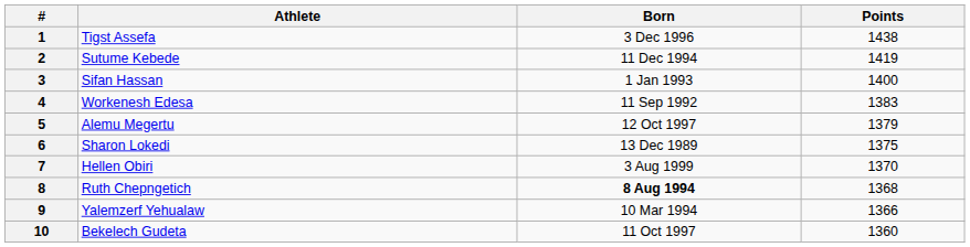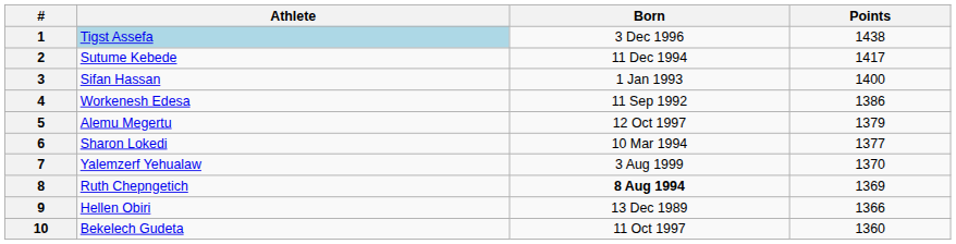 <table class="wikitable" width=80% style="font-size:90%; text-align:center;">
 <tr>
 <th>#</th>
 <th>Athlete</th>
 <th>Born</th>
 <th>Points</th>
 </tr>
 <tr>
 <th>1</th>
-<td align=left> <a href='#'>Tigst Assefa</a></td>
+<td align=left style="background: lightblue;"> <a href='#'>Tigst Assefa</a></td>
 <td>3 Dec 1996</td>
 <td>1438</td>
 </tr>
 <tr>
 <th>2</th>
 <td align=left> <a href='#'>Sutume Kebede</a></td>
 <td>11 Dec 1994</td>
-<td>1419</td>
+<td>1417</td>
 </tr>
 <tr>
 <th>3</th>
 <td align=left> <a href='#'>Sifan Hassan</a></td>
 <td>1 Jan 1993</td>
 <td>1400</td>
 </tr>
 <tr>
 <th>4</th>
 <td align=left> <a href='#'>Workenesh Edesa</a></td>
 <td>11 Sep 1992</td>
-<td>1383</td>
+<td>1386</td>
 </tr>
 <tr>
 <th>5</th>
 <td align=left> <a href='#'>Alemu Megertu</a></td>
 <td>12 Oct 1997</td>
 <td>1379</td>
 </tr>
 <tr>
 <th>6</th>
 <td align=left> <a href='#'>Sharon Lokedi</a></td>
-<td>13 Dec 1989</td>
-<td>1375</td>
+<td>10 Mar 1994</td>
+<td>1377</td>
 </tr>
 <tr>
 <th>7</th>
-<td align=left> <a href='#'>Hellen Obiri</a></td>
+<td align=left> <a href='#'>Yalemzerf Yehualaw</a></td>
 <td>3 Aug 1999</td>
 <td>1370</td>
 </tr>
 <tr>
 <th>8</th>
 <td align=left> <a href='#'>Ruth Chepngetich</a></td>
 <td><strong>8 Aug 1994</strong></td>
-<td>1368</td>
+<td>1369</td>
 </tr>
 <tr>
 <th>9</th>
-<td align=left> <a href='#'>Yalemzerf Yehualaw</a></td>
-<td>10 Mar 1994</td>
+<td align=left> <a href='#'>Hellen Obiri</a></td>
+<td>13 Dec 1989</td>
 <td>1366</td>
 </tr>
 <tr>
 <th>10</th>
 <td align=left> <a href='#'>Bekelech Gudeta</a></td>
 <td>11 Oct 1997</td>
 <td>1360</td>
 </tr>
 </table>
